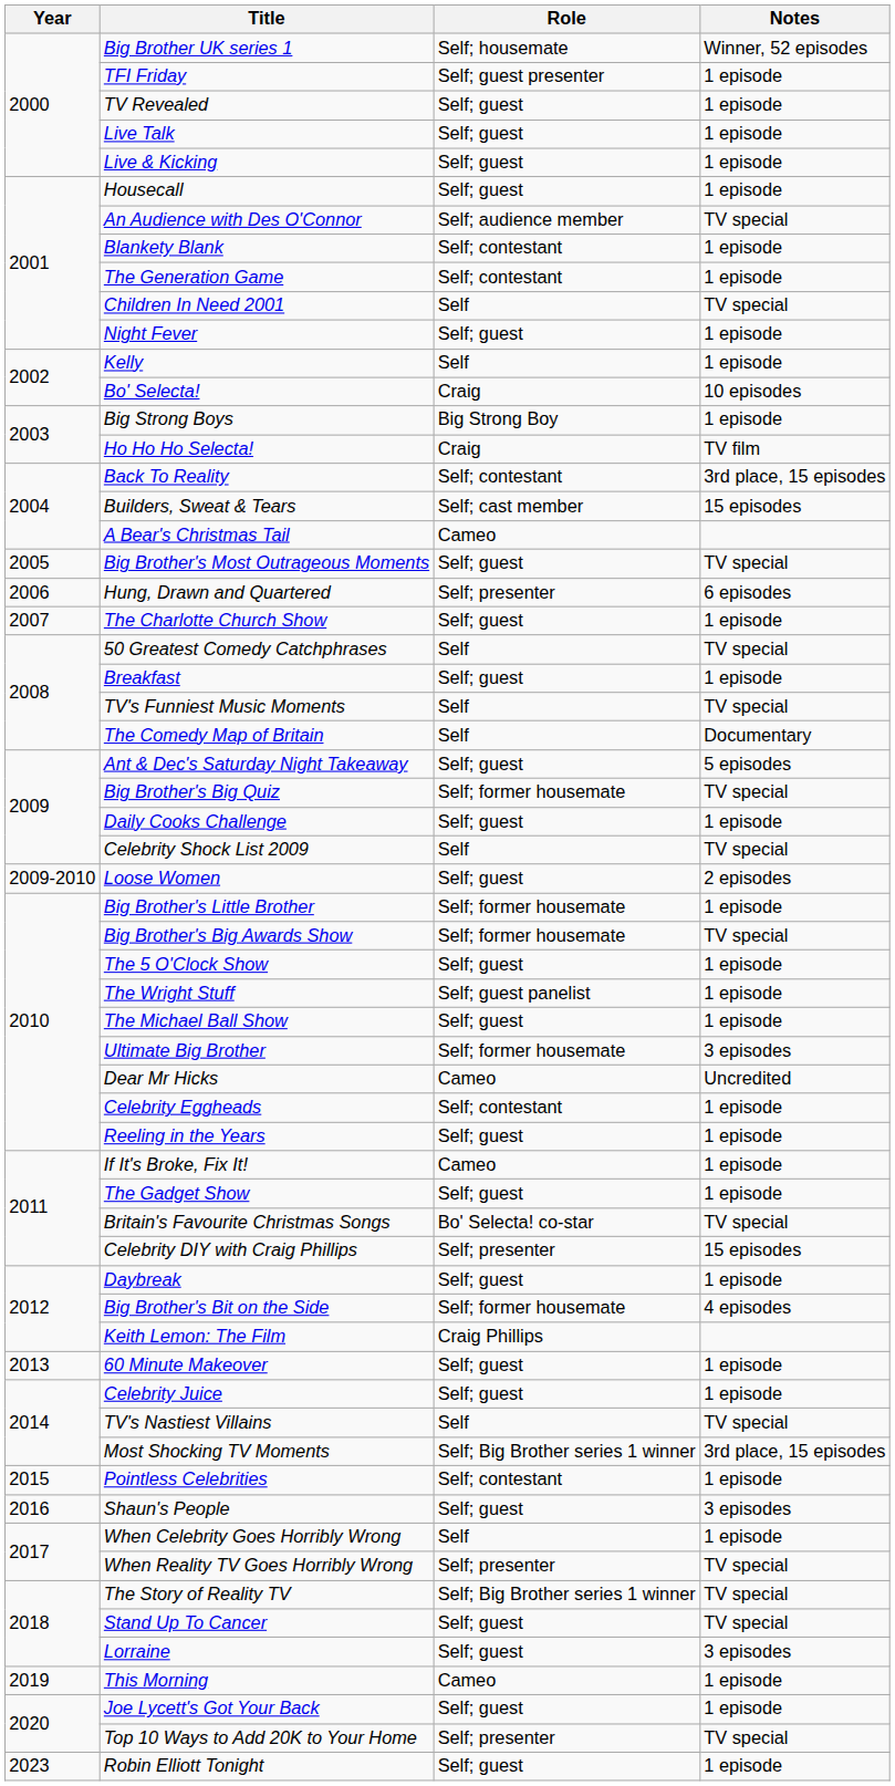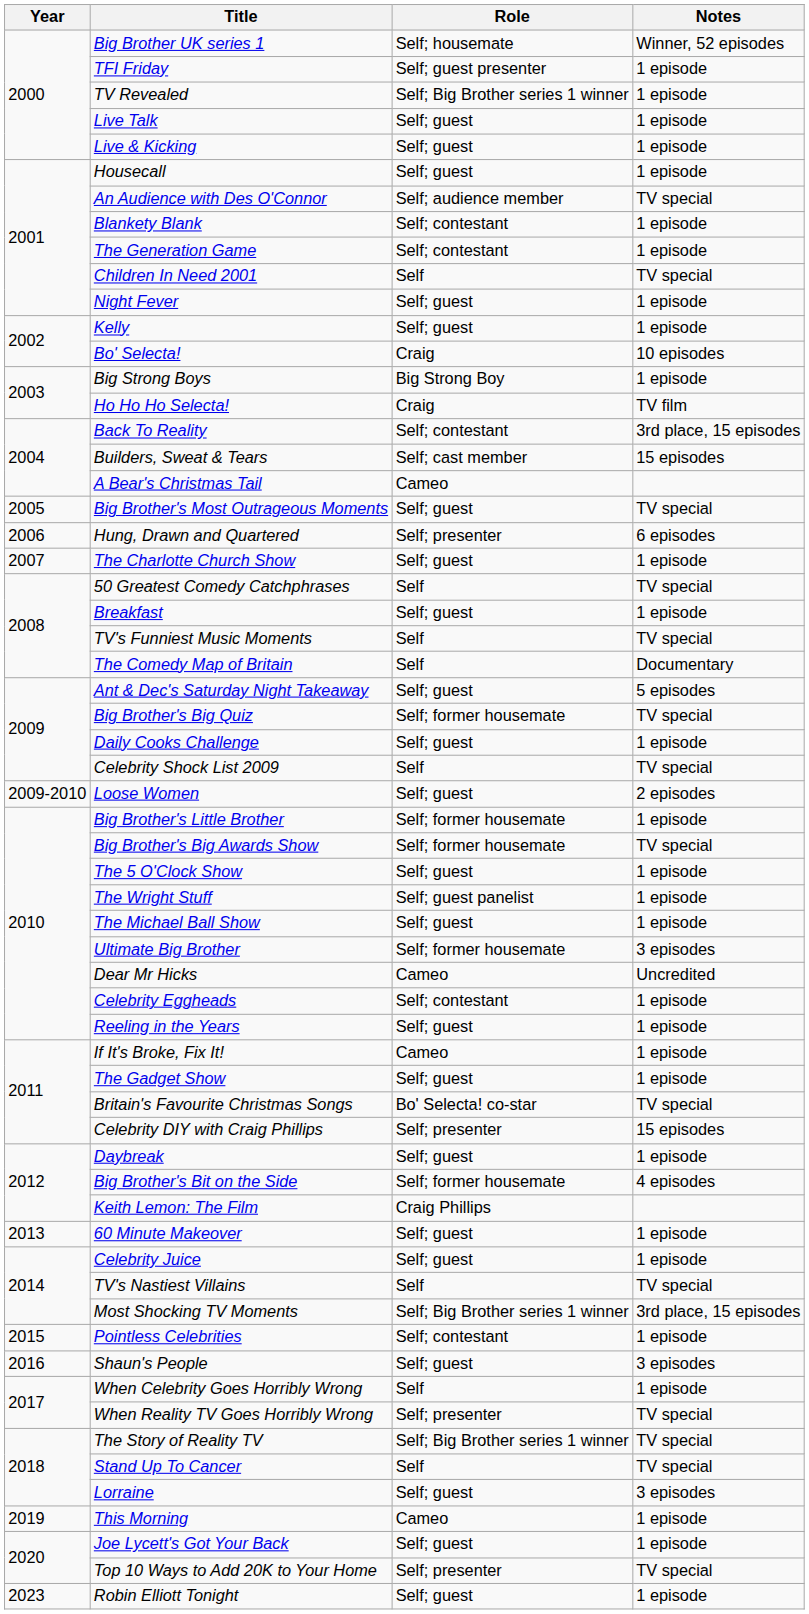 <table class="wikitable">
 <tr>
 <th>Year</th>
 <th>Title</th>
 <th>Role</th>
 <th>Notes</th>
 </tr>
 <tr>
 <td rowspan="5">2000</td>
 <td><em><a href='#'>Big Brother UK series 1</a></em></td>
 <td>Self; housemate</td>
 <td>Winner, 52 episodes</td>
 </tr>
 <tr>
 <td><em><a href='#'>TFI Friday</a></em></td>
 <td>Self; guest presenter</td>
 <td>1 episode</td>
 </tr>
 <tr>
 <td><em>TV Revealed</em></td>
-<td>Self; guest</td>
+<td>Self; Big Brother series 1 winner</td>
 <td>1 episode</td>
 </tr>
 <tr>
 <td><em><a href='#'>Live Talk</a></em></td>
 <td>Self; guest</td>
 <td>1 episode</td>
 </tr>
 <tr>
 <td><em><a href='#'>Live & Kicking</a></em></td>
 <td>Self; guest</td>
 <td>1 episode</td>
 </tr>
 <tr>
 <td rowspan="6">2001</td>
 <td><em>Housecall</em></td>
 <td>Self; guest</td>
 <td>1 episode</td>
 </tr>
 <tr>
 <td><em><a href='#'>An Audience with Des O'Connor</a></em></td>
 <td>Self; audience member</td>
 <td>TV special</td>
 </tr>
 <tr>
 <td><em><a href='#'>Blankety Blank</a></em></td>
 <td>Self; contestant</td>
 <td>1 episode</td>
 </tr>
 <tr>
 <td><em><a href='#'>The Generation Game</a></em></td>
 <td>Self; contestant</td>
 <td>1 episode</td>
 </tr>
 <tr>
 <td><em><a href='#'>Children In Need 2001</a></em></td>
 <td>Self</td>
 <td>TV special</td>
 </tr>
 <tr>
 <td><em><a href='#'>Night Fever</a></em></td>
 <td>Self; guest</td>
 <td>1 episode</td>
 </tr>
 <tr>
 <td rowspan="2">2002</td>
 <td><em><a href='#'>Kelly</a></em></td>
-<td>Self</td>
+<td>Self; guest</td>
 <td>1 episode</td>
 </tr>
 <tr>
 <td><em><a href='#'>Bo' Selecta!</a></em></td>
 <td>Craig</td>
 <td>10 episodes</td>
 </tr>
 <tr>
 <td rowspan="2">2003</td>
 <td><em>Big Strong Boys</em></td>
 <td>Big Strong Boy</td>
 <td>1 episode</td>
 </tr>
 <tr>
 <td><em><a href='#'>Ho Ho Ho Selecta!</a></em></td>
 <td>Craig</td>
 <td>TV film</td>
 </tr>
 <tr>
 <td rowspan="3">2004</td>
 <td><em><a href='#'>Back To Reality</a></em></td>
 <td>Self; contestant</td>
 <td>3rd place, 15 episodes</td>
 </tr>
 <tr>
 <td><em>Builders, Sweat & Tears</em></td>
 <td>Self; cast member</td>
 <td>15 episodes</td>
 </tr>
 <tr>
 <td><em><a href='#'>A Bear's Christmas Tail</a></em></td>
 <td>Cameo</td>
 <td></td>
 </tr>
 <tr>
 <td>2005</td>
 <td><em><a href='#'>Big Brother's Most Outrageous Moments</a></em></td>
 <td>Self; guest</td>
 <td>TV special</td>
 </tr>
 <tr>
 <td>2006</td>
 <td><em>Hung, Drawn and Quartered</em></td>
 <td>Self; presenter</td>
 <td>6 episodes</td>
 </tr>
 <tr>
 <td>2007</td>
 <td><em><a href='#'>The Charlotte Church Show</a></em></td>
 <td>Self; guest</td>
 <td>1 episode</td>
 </tr>
 <tr>
 <td rowspan="4">2008</td>
 <td><em>50 Greatest Comedy Catchphrases</em></td>
 <td>Self</td>
 <td>TV special</td>
 </tr>
 <tr>
 <td><em><a href='#'>Breakfast</a></em></td>
 <td>Self; guest</td>
 <td>1 episode</td>
 </tr>
 <tr>
 <td><em>TV's Funniest Music Moments</em></td>
 <td>Self</td>
 <td>TV special</td>
 </tr>
 <tr>
 <td><em><a href='#'>The Comedy Map of Britain</a></em></td>
 <td>Self</td>
 <td>Documentary</td>
 </tr>
 <tr>
 <td rowspan="4">2009</td>
 <td><em><a href='#'>Ant & Dec's Saturday Night Takeaway</a></em></td>
 <td>Self; guest</td>
 <td>5 episodes</td>
 </tr>
 <tr>
 <td><em><a href='#'>Big Brother's Big Quiz</a></em></td>
 <td>Self; former housemate</td>
 <td>TV special</td>
 </tr>
 <tr>
 <td><em><a href='#'>Daily Cooks Challenge</a></em></td>
 <td>Self; guest</td>
 <td>1 episode</td>
 </tr>
 <tr>
 <td><em>Celebrity Shock List 2009</em></td>
 <td>Self</td>
 <td>TV special</td>
 </tr>
 <tr>
 <td>2009-2010</td>
 <td><em><a href='#'>Loose Women</a></em></td>
 <td>Self; guest</td>
 <td>2 episodes</td>
 </tr>
 <tr>
 <td rowspan="9">2010</td>
 <td><em><a href='#'>Big Brother's Little Brother</a></em></td>
 <td>Self; former housemate</td>
 <td>1 episode</td>
 </tr>
 <tr>
 <td><em><a href='#'>Big Brother's Big Awards Show</a></em></td>
 <td>Self; former housemate</td>
 <td>TV special</td>
 </tr>
 <tr>
 <td><em><a href='#'>The 5 O'Clock Show</a></em></td>
 <td>Self; guest</td>
 <td>1 episode</td>
 </tr>
 <tr>
 <td><em><a href='#'>The Wright Stuff</a></em></td>
 <td>Self; guest panelist</td>
 <td>1 episode</td>
 </tr>
 <tr>
 <td><em><a href='#'>The Michael Ball Show</a></em></td>
 <td>Self; guest</td>
 <td>1 episode</td>
 </tr>
 <tr>
 <td><em><a href='#'>Ultimate Big Brother</a></em></td>
 <td>Self; former housemate</td>
 <td>3 episodes</td>
 </tr>
 <tr>
 <td><em>Dear Mr Hicks</em></td>
 <td>Cameo</td>
 <td>Uncredited</td>
 </tr>
 <tr>
 <td><em><a href='#'>Celebrity Eggheads</a></em></td>
 <td>Self; contestant</td>
 <td>1 episode</td>
 </tr>
 <tr>
 <td><em><a href='#'>Reeling in the Years</a></em></td>
 <td>Self; guest</td>
 <td>1 episode</td>
 </tr>
 <tr>
 <td rowspan="4">2011</td>
 <td><em>If It's Broke, Fix It!</em></td>
 <td>Cameo</td>
 <td>1 episode</td>
 </tr>
 <tr>
 <td><em><a href='#'>The Gadget Show</a></em></td>
 <td>Self; guest</td>
 <td>1 episode</td>
 </tr>
 <tr>
 <td><em>Britain's Favourite Christmas Songs</em></td>
 <td>Bo' Selecta! co-star</td>
 <td>TV special</td>
 </tr>
 <tr>
 <td><em>Celebrity DIY with Craig Phillips</em></td>
 <td>Self; presenter</td>
 <td>15 episodes</td>
 </tr>
 <tr>
 <td rowspan="3">2012</td>
 <td><em><a href='#'>Daybreak</a></em></td>
 <td>Self; guest</td>
 <td>1 episode</td>
 </tr>
 <tr>
 <td><em><a href='#'>Big Brother's Bit on the Side</a></em></td>
 <td>Self; former housemate</td>
 <td>4 episodes</td>
 </tr>
 <tr>
 <td><em><a href='#'>Keith Lemon: The Film</a></em></td>
 <td>Craig Phillips</td>
 <td></td>
 </tr>
 <tr>
 <td>2013</td>
 <td><em><a href='#'>60 Minute Makeover</a></em></td>
 <td>Self; guest</td>
 <td>1 episode</td>
 </tr>
 <tr>
 <td rowspan="3">2014</td>
 <td><em><a href='#'>Celebrity Juice</a></em></td>
 <td>Self; guest</td>
 <td>1 episode</td>
 </tr>
 <tr>
 <td><em>TV's Nastiest Villains</em></td>
 <td>Self</td>
 <td>TV special</td>
 </tr>
 <tr>
 <td><em>Most Shocking TV Moments</em></td>
 <td>Self; Big Brother series 1 winner</td>
 <td>3rd place, 15 episodes</td>
 </tr>
 <tr>
 <td>2015</td>
 <td><em><a href='#'>Pointless Celebrities</a></em></td>
 <td>Self; contestant</td>
 <td>1 episode</td>
 </tr>
 <tr>
 <td>2016</td>
 <td><em>Shaun's People</em></td>
 <td>Self; guest</td>
 <td>3 episodes</td>
 </tr>
 <tr>
 <td rowspan="2">2017</td>
 <td><em>When Celebrity Goes Horribly Wrong</em></td>
 <td>Self</td>
 <td>1 episode</td>
 </tr>
 <tr>
 <td><em>When Reality TV Goes Horribly Wrong</em></td>
 <td>Self; presenter</td>
 <td>TV special</td>
 </tr>
 <tr>
 <td rowspan="3">2018</td>
 <td><em>The Story of Reality TV</em></td>
 <td>Self; Big Brother series 1 winner</td>
 <td>TV special</td>
 </tr>
 <tr>
 <td><em><a href='#'>Stand Up To Cancer</a></em></td>
-<td>Self; guest</td>
+<td>Self</td>
 <td>TV special</td>
 </tr>
 <tr>
 <td><em><a href='#'>Lorraine</a></em></td>
 <td>Self; guest</td>
 <td>3 episodes</td>
 </tr>
 <tr>
 <td>2019</td>
 <td><em><a href='#'>This Morning</a></em></td>
 <td>Cameo</td>
 <td>1 episode</td>
 </tr>
 <tr>
 <td rowspan="2">2020</td>
 <td><em><a href='#'>Joe Lycett's Got Your Back</a></em></td>
 <td>Self; guest</td>
 <td>1 episode</td>
 </tr>
 <tr>
 <td><em>Top 10 Ways to Add 20K to Your Home</em></td>
 <td>Self; presenter</td>
 <td>TV special</td>
 </tr>
 <tr>
 <td>2023</td>
 <td><em>Robin Elliott Tonight</em></td>
 <td>Self; guest</td>
 <td>1 episode</td>
 </tr>
 </table>
